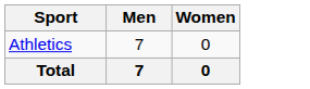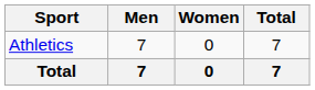 <table class="wikitable sortable" style="text-align:center;">
 <tr>
 <th width=90>Sport</th>
 <th width=55>Men</th>
 <th width=55>Women</th>
+<th width=55>Total</th>
 </tr>
 <tr>
 <td align=left><a href='#'>Athletics</a></td>
 <td>7</td>
 <td>0</td>
+<td>7</td>
 </tr>
 <tr>
 <th>Total</th>
 <th>7</th>
 <th>0</th>
+<th>7</th>
 </tr>
 </table>
